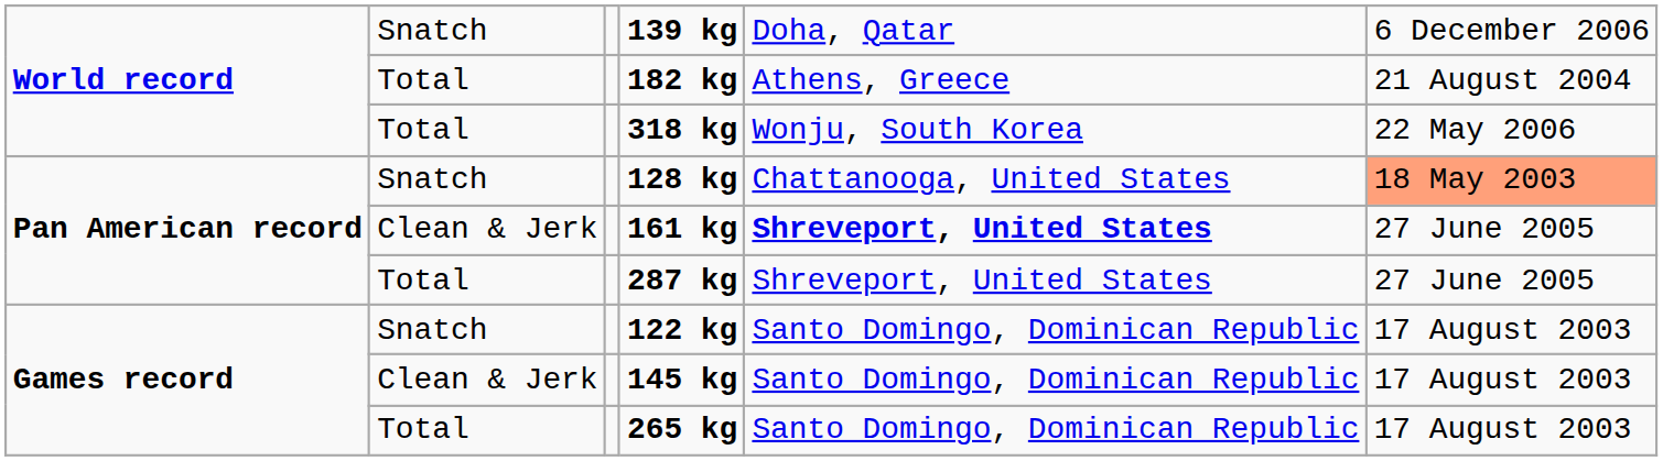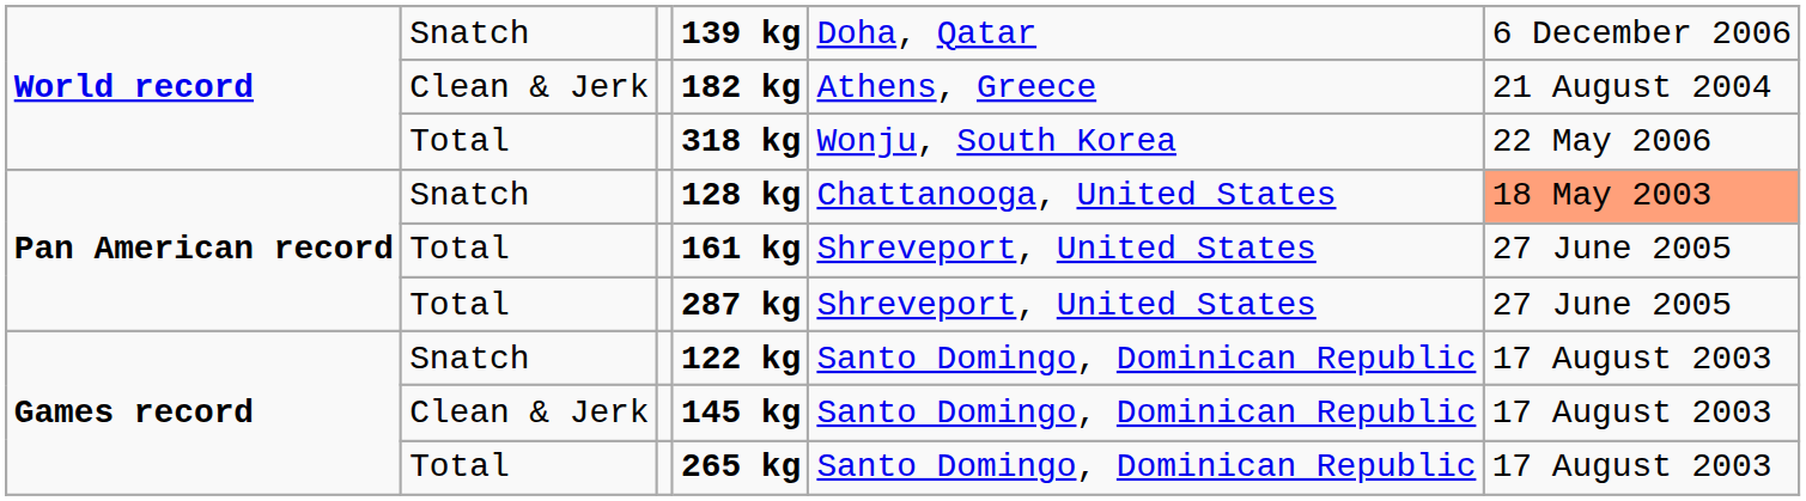 <table class="wikitable">
 <tr>
 <td rowspan=3><strong><a href='#'>World record</a></strong></td>
 <td>Snatch</td>
 <td></td>
 <td><strong>139 kg</strong></td>
 <td><a href='#'>Doha</a>, <a href='#'>Qatar</a></td>
 <td>6 December 2006</td>
 </tr>
 <tr>
-<td>Total</td>
+<td>Clean & Jerk</td>
 <td></td>
 <td><strong>182 kg</strong></td>
 <td><a href='#'>Athens</a>, <a href='#'>Greece</a></td>
 <td>21 August 2004</td>
 </tr>
 <tr>
 <td>Total</td>
 <td></td>
 <td><strong>318 kg</strong></td>
 <td><a href='#'>Wonju</a>, <a href='#'>South Korea</a></td>
 <td>22 May 2006</td>
 </tr>
 <tr>
 <td rowspan=3><strong>Pan American record</strong></td>
 <td>Snatch</td>
 <td></td>
 <td><strong>128 kg</strong></td>
 <td><a href='#'>Chattanooga</a>, <a href='#'>United States</a></td>
 <td style="background: lightsalmon;">18 May 2003</td>
 </tr>
 <tr>
-<td>Clean & Jerk</td>
+<td>Total</td>
 <td></td>
 <td><strong>161 kg</strong></td>
-<td><strong><a href='#'>Shreveport</a>, <a href='#'>United States</a></strong></td>
+<td><a href='#'>Shreveport</a>, <a href='#'>United States</a></td>
 <td>27 June 2005</td>
 </tr>
 <tr>
 <td>Total</td>
 <td></td>
 <td><strong>287 kg</strong></td>
 <td><a href='#'>Shreveport</a>, <a href='#'>United States</a></td>
 <td>27 June 2005</td>
 </tr>
 <tr>
 <td rowspan=3><strong>Games record</strong></td>
 <td>Snatch</td>
 <td></td>
 <td><strong>122 kg</strong></td>
 <td><a href='#'>Santo Domingo</a>, <a href='#'>Dominican Republic</a></td>
 <td>17 August 2003</td>
 </tr>
 <tr>
 <td>Clean & Jerk</td>
 <td></td>
 <td><strong>145 kg</strong></td>
 <td><a href='#'>Santo Domingo</a>, <a href='#'>Dominican Republic</a></td>
 <td>17 August 2003</td>
 </tr>
 <tr>
 <td>Total</td>
 <td></td>
 <td><strong>265 kg</strong></td>
 <td><a href='#'>Santo Domingo</a>, <a href='#'>Dominican Republic</a></td>
 <td>17 August 2003</td>
 </tr>
 </table>
